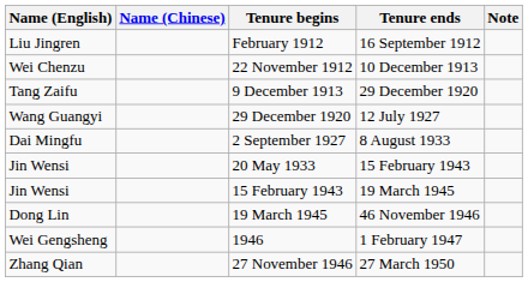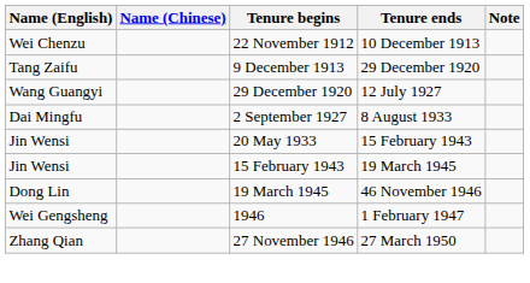 <table class="wikitable">
 <tr>
 <th>Name (English)</th>
 <th><a href='#'>Name (Chinese)</a></th>
 <th>Tenure begins</th>
 <th>Tenure ends</th>
 <th>Note</th>
-</tr>
-<tr>
-<td>Liu Jingren</td>
-<td></td>
-<td>February 1912</td>
-<td>16 September 1912</td>
-<td></td>
 </tr>
 <tr>
 <td>Wei Chenzu</td>
 <td></td>
 <td>22 November 1912</td>
 <td>10 December 1913</td>
 <td></td>
 </tr>
 <tr>
 <td>Tang Zaifu</td>
 <td></td>
 <td>9 December 1913</td>
 <td>29 December 1920</td>
 <td></td>
 </tr>
 <tr>
 <td>Wang Guangyi</td>
 <td></td>
 <td>29 December 1920</td>
 <td>12 July 1927</td>
 <td></td>
 </tr>
 <tr>
 <td>Dai Mingfu</td>
 <td></td>
 <td>2 September 1927</td>
 <td>8 August 1933</td>
 <td></td>
 </tr>
 <tr>
 <td>Jin Wensi</td>
 <td></td>
 <td>20 May 1933</td>
 <td>15 February 1943</td>
 <td></td>
 </tr>
 <tr>
 <td>Jin Wensi</td>
 <td></td>
 <td>15 February 1943</td>
 <td>19 March 1945</td>
 <td></td>
 </tr>
 <tr>
 <td>Dong Lin</td>
 <td></td>
 <td>19 March 1945</td>
 <td>46 November 1946</td>
 <td></td>
 </tr>
 <tr>
 <td>Wei Gengsheng</td>
 <td></td>
 <td>1946</td>
 <td>1 February 1947</td>
 <td></td>
 </tr>
 <tr>
 <td>Zhang Qian</td>
 <td></td>
 <td>27 November 1946</td>
 <td>27 March 1950</td>
 <td></td>
 </tr>
 </table>
